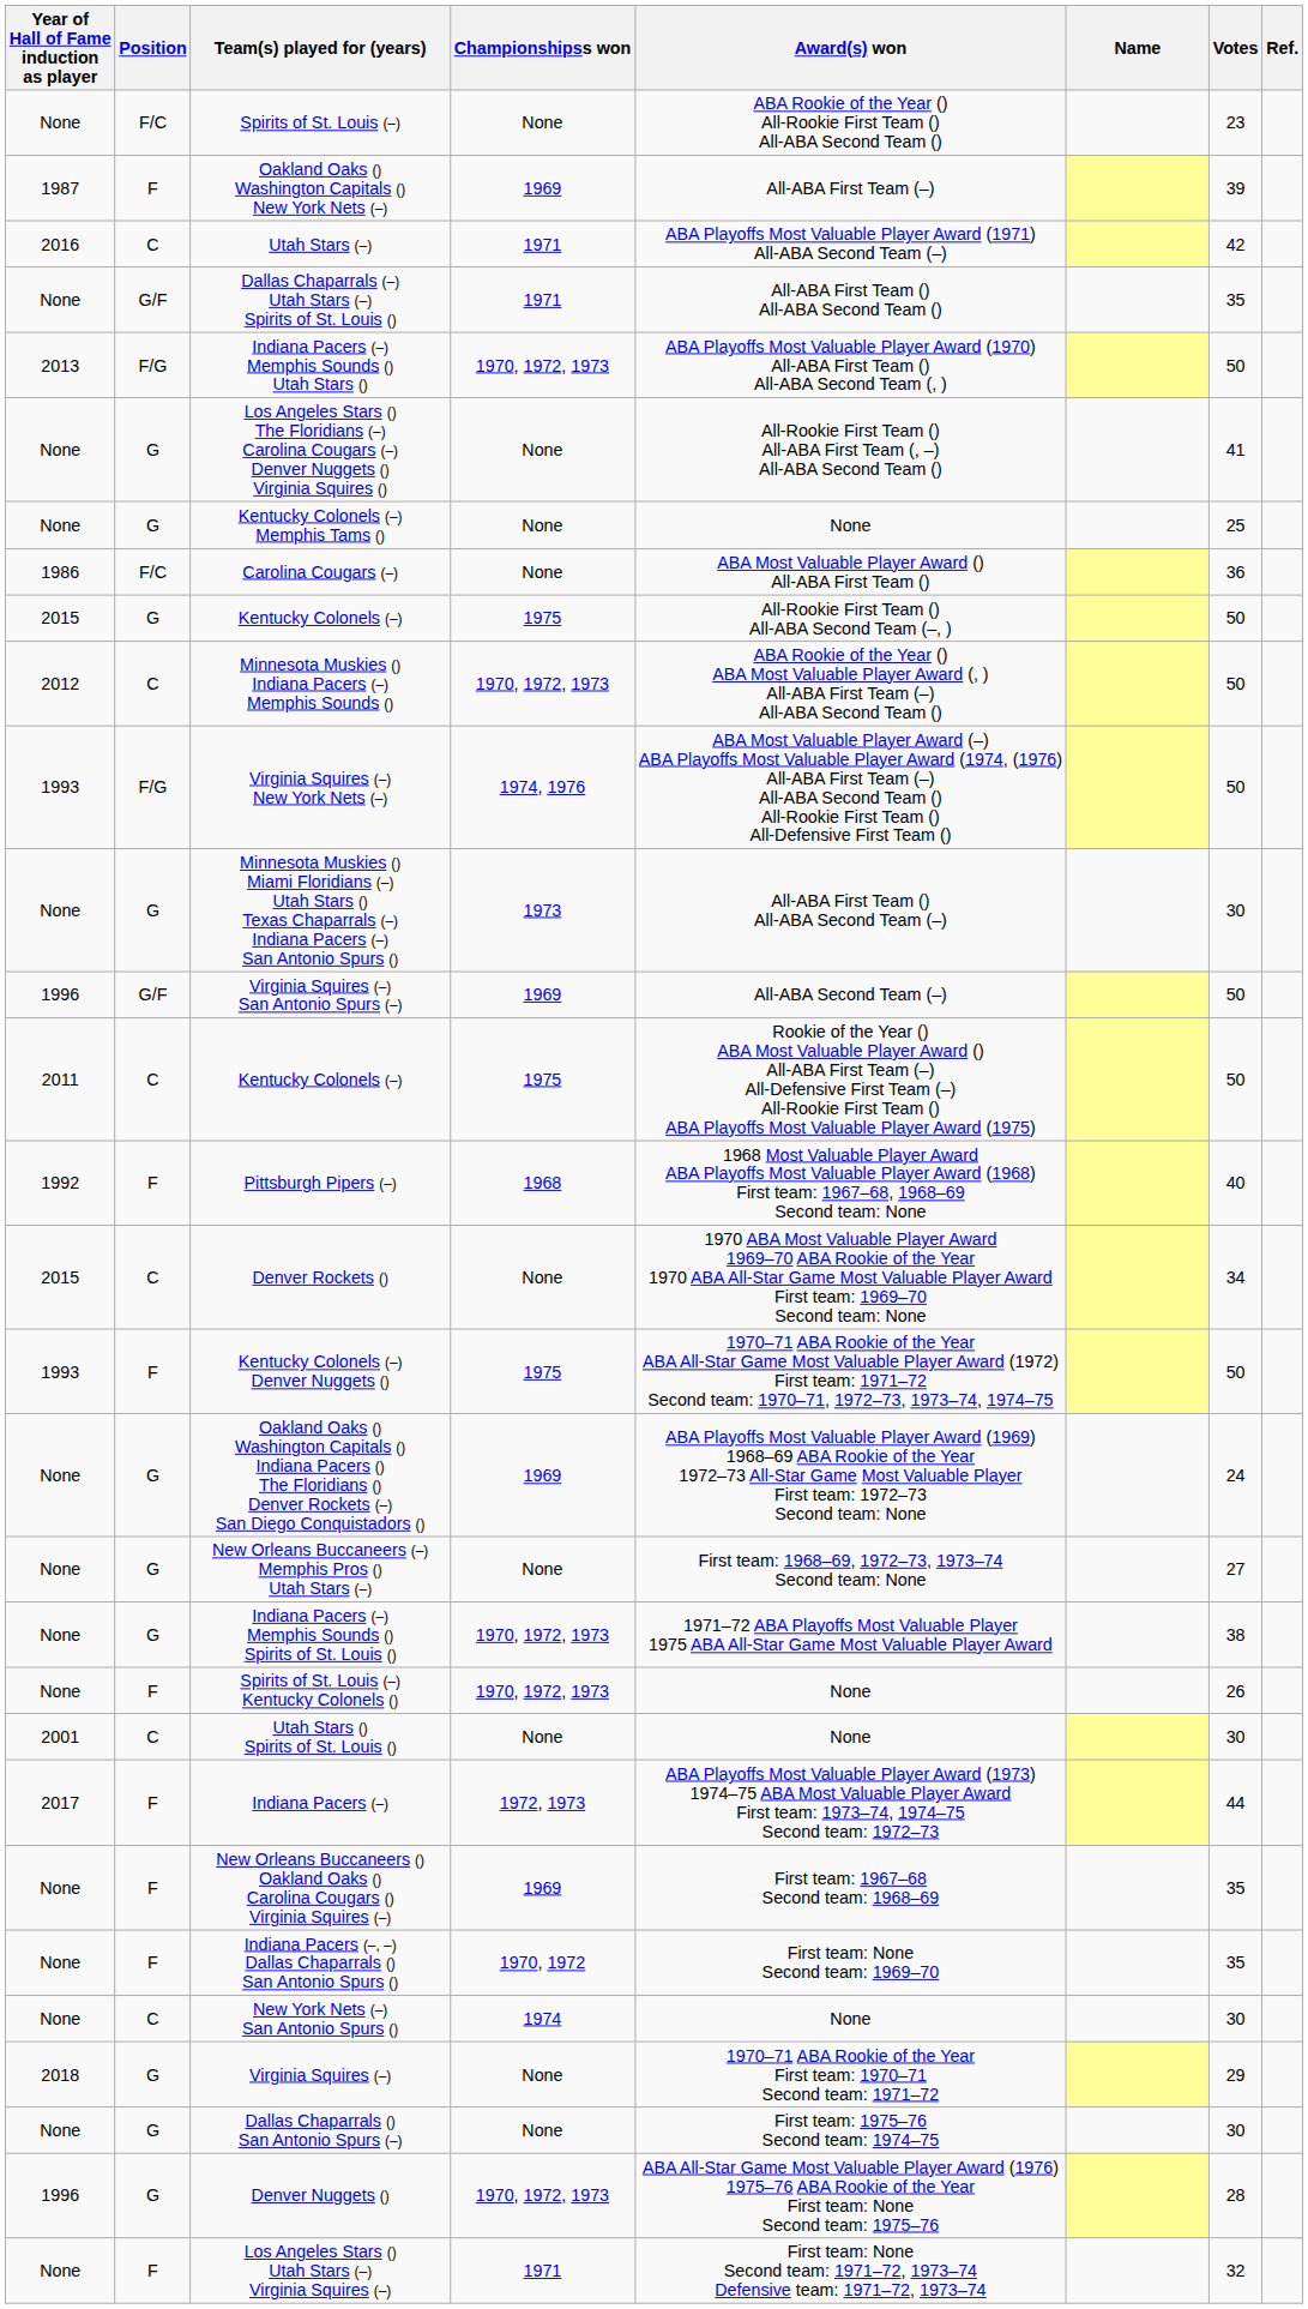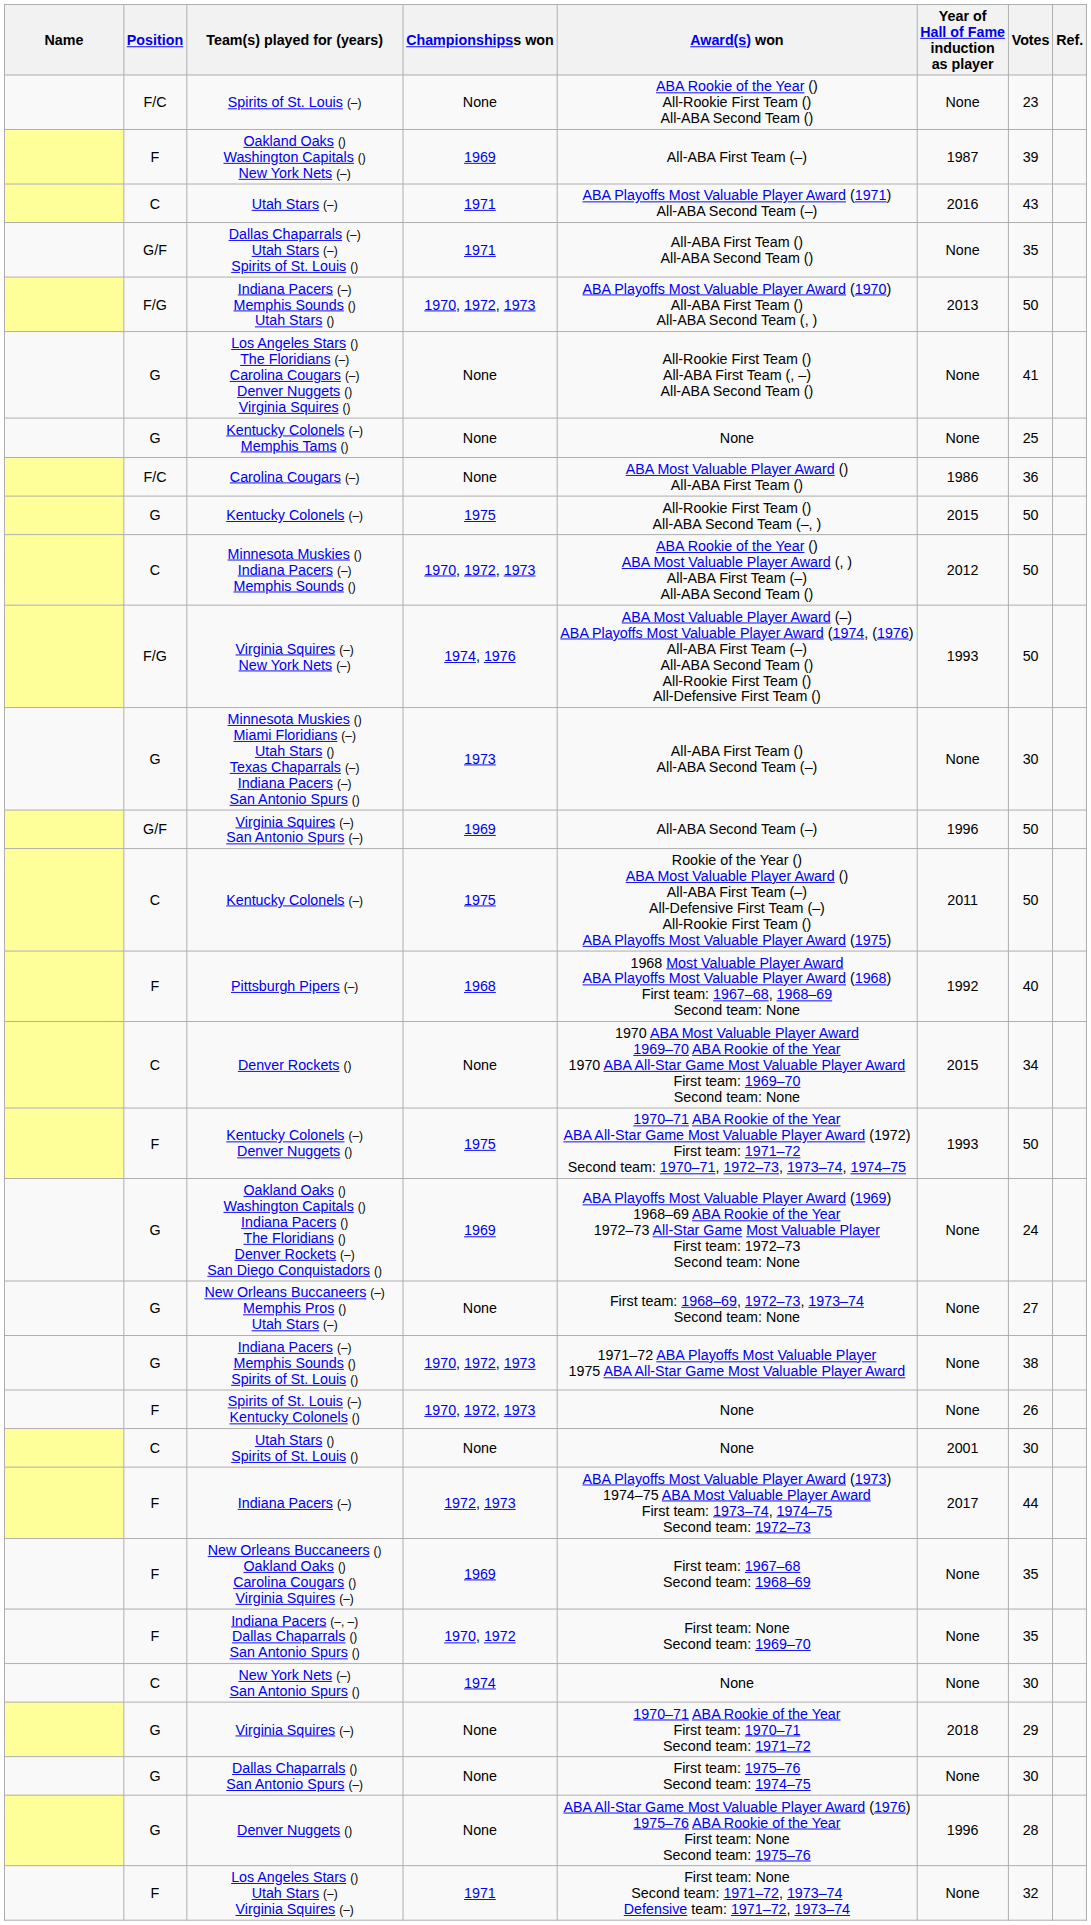 <table class="wikitable sortable" style="font-size:95%; text-align:center">
 <tr>
-<th>Year of <br> <a href='#'>Hall of Fame</a> <br> induction <br> as player</th>
+<th width="11%">Name</th>
 <th><a href='#'>Position</a></th>
 <th width="20%" class=unsortable>Team(s) played for (years)</th>
 <th><a href='#'>Championships</a>s won</th>
 <th><a href='#'>Award(s)</a> won</th>
-<th width="11%">Name</th>
+<th>Year of <br> <a href='#'>Hall of Fame</a> <br> induction <br> as player</th>
 <th>Votes</th>
 <th class=unsortable>Ref.</th>
 </tr>
 <tr>
-<td>None</td>
+<td></td>
 <td>F/C</td>
 <td><a href='#'>Spirits of St. Louis</a> <small>(–)</small></td>
 <td>None</td>
 <td><a href='#'>ABA Rookie of the Year</a> ()<br> All-Rookie First Team ()<br> All-ABA Second Team ()</td>
-<td></td>
+<td>None</td>
 <td>23</td>
 <td align=center></td>
 </tr>
 <tr>
-<td>1987</td>
+<td bgcolor="#FFFF99"></td>
 <td>F</td>
 <td><a href='#'>Oakland Oaks</a> <small>()</small><br><a href='#'>Washington Capitals</a> <small>()</small><br><a href='#'>New York Nets</a> <small>(–)</small></td>
 <td><a href='#'>1969</a></td>
 <td>All-ABA First Team (–)</td>
-<td bgcolor="#FFFF99"></td>
+<td>1987</td>
 <td>39</td>
 <td align=center></td>
 </tr>
 <tr>
-<td>2016</td>
+<td bgcolor="FFFF99"></td>
 <td>C</td>
 <td><a href='#'>Utah Stars</a> <small>(–)</small></td>
 <td><a href='#'>1971</a></td>
 <td><a href='#'>ABA Playoffs Most Valuable Player Award</a> (<a href='#'>1971</a>)<br> All-ABA Second Team (–)</td>
-<td bgcolor="FFFF99"></td>
-<td>42</td>
+<td>2016</td>
+<td>43</td>
 <td align=center></td>
 </tr>
 <tr>
-<td>None</td>
+<td></td>
 <td>G/F</td>
 <td><a href='#'>Dallas Chaparrals</a> <small>(–)</small><br> <a href='#'>Utah Stars</a> <small>(–)</small><br> <a href='#'>Spirits of St. Louis</a> <small>()</small></td>
 <td><a href='#'>1971</a></td>
 <td>All-ABA First Team ()<br> All-ABA Second Team ()</td>
-<td></td>
+<td>None</td>
 <td>35</td>
 <td align=center></td>
 </tr>
 <tr>
-<td>2013</td>
+<td bgcolor="#FFFF99"></td>
 <td>F/G</td>
 <td><a href='#'>Indiana Pacers</a> <small>(–)</small><br> <a href='#'>Memphis Sounds</a> <small>()</small><br> <a href='#'>Utah Stars</a> <small>()</small></td>
 <td><a href='#'>1970</a>, <a href='#'>1972</a>, <a href='#'>1973</a></td>
 <td><a href='#'>ABA Playoffs Most Valuable Player Award</a> (<a href='#'>1970</a>)<br> All-ABA First Team ()<br> All-ABA Second Team (, )</td>
-<td bgcolor="#FFFF99"></td>
+<td>2013</td>
 <td>50</td>
 <td align=center></td>
 </tr>
 <tr>
-<td>None</td>
+<td></td>
 <td>G</td>
 <td><a href='#'>Los Angeles Stars</a> <small>()</small><br> <a href='#'>The Floridians</a> <small>(–)</small><br> <a href='#'>Carolina Cougars</a> <small>(–)</small><br> <a href='#'>Denver Nuggets</a> <small>()</small><br> <a href='#'>Virginia Squires</a> <small>()</small></td>
 <td>None</td>
 <td>All-Rookie First Team ()<br> All-ABA First Team (, –)<br> All-ABA Second Team ()</td>
-<td></td>
+<td>None</td>
 <td>41</td>
 <td align=center></td>
 </tr>
 <tr>
-<td>None</td>
+<td></td>
 <td>G</td>
 <td><a href='#'>Kentucky Colonels</a> <small>(–)</small><br> <a href='#'>Memphis Tams</a> <small>()</small></td>
 <td>None</td>
 <td>None</td>
-<td></td>
+<td>None</td>
 <td>25</td>
 <td align=center></td>
 </tr>
 <tr>
-<td>1986</td>
+<td bgcolor="#FFFF99"></td>
 <td>F/C</td>
 <td><a href='#'>Carolina Cougars</a> <small>(–)</small></td>
 <td>None</td>
 <td><a href='#'>ABA Most Valuable Player Award</a> ()<br> All-ABA First Team ()</td>
-<td bgcolor="#FFFF99"></td>
+<td>1986</td>
 <td>36</td>
 <td align=center></td>
 </tr>
 <tr>
-<td>2015</td>
+<td bgcolor="#FFFF99"></td>
 <td>G</td>
 <td><a href='#'>Kentucky Colonels</a> <small>(–)</small></td>
 <td><a href='#'>1975</a></td>
 <td>All-Rookie First Team ()<br> All-ABA Second Team (–, )</td>
-<td bgcolor="#FFFF99"></td>
+<td>2015</td>
 <td>50</td>
 <td align=center></td>
 </tr>
 <tr>
-<td>2012</td>
+<td bgcolor="#FFFF99"></td>
 <td>C</td>
 <td><a href='#'>Minnesota Muskies</a> <small>()</small><br> <a href='#'>Indiana Pacers</a> <small>(–)</small><br> <a href='#'>Memphis Sounds</a> <small>()</small></td>
 <td><a href='#'>1970</a>, <a href='#'>1972</a>, <a href='#'>1973</a></td>
 <td><a href='#'>ABA Rookie of the Year</a> ()<br> <a href='#'>ABA Most Valuable Player Award</a> (, )<br> All-ABA First Team (–)<br> All-ABA Second Team ()</td>
-<td bgcolor="#FFFF99"></td>
+<td>2012</td>
 <td>50</td>
 <td align=center></td>
 </tr>
 <tr>
-<td>1993</td>
+<td bgcolor="#FFFF99"></td>
 <td>F/G</td>
 <td><a href='#'>Virginia Squires</a> <small>(–)</small><br> <a href='#'>New York Nets</a> <small>(–)</small></td>
 <td><a href='#'>1974</a>, <a href='#'>1976</a></td>
 <td><a href='#'>ABA Most Valuable Player Award</a> (–)<br> <a href='#'>ABA Playoffs Most Valuable Player Award</a> (<a href='#'>1974</a>, (<a href='#'>1976</a>)<br> All-ABA First Team (–)<br> All-ABA Second Team ()<br>All-Rookie First Team ()<br>All-Defensive First Team ()</td>
-<td bgcolor="#FFFF99"></td>
+<td>1993</td>
 <td>50</td>
 <td align=center></td>
 </tr>
 <tr>
-<td>None</td>
+<td></td>
 <td>G</td>
 <td><a href='#'>Minnesota Muskies</a> <small>()</small><br> <a href='#'>Miami Floridians</a> <small>(–)</small><br> <a href='#'>Utah Stars</a> <small>()</small><br> <a href='#'>Texas Chaparrals</a> <small>(–)</small><br> <a href='#'>Indiana Pacers</a> <small>(–)</small><br> <a href='#'>San Antonio Spurs</a> <small>()</small></td>
 <td><a href='#'>1973</a></td>
 <td>All-ABA First Team ()<br> All-ABA Second Team (–)</td>
-<td></td>
+<td>None</td>
 <td>30</td>
 <td align=center></td>
 </tr>
 <tr>
-<td>1996</td>
+<td bgcolor="#FFFF99"></td>
 <td>G/F</td>
 <td><a href='#'>Virginia Squires</a> <small>(–)</small><br> <a href='#'>San Antonio Spurs</a> <small>(–)</small></td>
 <td><a href='#'>1969</a></td>
 <td>All-ABA Second Team (–)</td>
-<td bgcolor="#FFFF99"></td>
+<td>1996</td>
 <td>50</td>
 <td align=center></td>
 </tr>
 <tr>
-<td>2011</td>
+<td bgcolor="#FFFF99"></td>
 <td>C</td>
 <td><a href='#'>Kentucky Colonels</a> <small>(–)</small></td>
 <td><a href='#'>1975</a></td>
 <td>Rookie of the Year ()<br> <a href='#'>ABA Most Valuable Player Award</a> ()<br> All-ABA First Team (–)<br> All-Defensive First Team (–)<br> All-Rookie First Team ()<br> <a href='#'>ABA Playoffs Most Valuable Player Award</a> (<a href='#'>1975</a>)</td>
-<td bgcolor="#FFFF99"></td>
+<td>2011</td>
 <td>50</td>
 <td align=center></td>
 </tr>
 <tr>
-<td>1992</td>
+<td bgcolor="#FFFF99"></td>
 <td>F</td>
 <td><a href='#'>Pittsburgh Pipers</a> <small>(–)</small></td>
 <td><a href='#'>1968</a></td>
 <td>1968 <a href='#'>Most Valuable Player Award</a> <br><a href='#'>ABA Playoffs Most Valuable Player Award</a> (<a href='#'>1968</a>) <br> First team: <a href='#'>1967–68</a>, <a href='#'>1968–69</a> <br> Second team: None</td>
-<td bgcolor="#FFFF99"></td>
+<td>1992</td>
 <td>40</td>
 <td align=center></td>
 </tr>
 <tr>
-<td>2015</td>
+<td bgcolor="#FFFF99"></td>
 <td>C</td>
 <td><a href='#'>Denver Rockets</a> <small>()</small></td>
 <td>None</td>
 <td>1970 <a href='#'>ABA Most Valuable Player Award</a> <br> <a href='#'>1969–70</a> <a href='#'>ABA Rookie of the Year</a> <br> 1970 <a href='#'>ABA All-Star Game Most Valuable Player Award</a> <br> First team: <a href='#'>1969–70</a> <br> Second team: None</td>
-<td bgcolor="#FFFF99"></td>
+<td>2015</td>
 <td>34</td>
 <td align=center></td>
 </tr>
 <tr>
-<td>1993</td>
+<td bgcolor="#FFFF99"></td>
 <td>F</td>
 <td><a href='#'>Kentucky Colonels</a> <small>(–)</small><br> <a href='#'>Denver Nuggets</a> <small>()</small></td>
 <td><a href='#'>1975</a></td>
 <td><a href='#'>1970–71</a> <a href='#'>ABA Rookie of the Year</a><br> <a href='#'>ABA All-Star Game Most Valuable Player Award</a> (1972) <br> First team: <a href='#'>1971–72</a> <br> Second team: <a href='#'>1970–71</a>, <a href='#'>1972–73</a>, <a href='#'>1973–74</a>, <a href='#'>1974–75</a></td>
-<td bgcolor="#FFFF99"></td>
+<td>1993</td>
 <td>50</td>
 <td align=center></td>
 </tr>
 <tr>
-<td>None</td>
+<td></td>
 <td>G</td>
 <td><a href='#'>Oakland Oaks</a> <small>()</small><br> <a href='#'>Washington Capitals</a> <small>()</small><br> <a href='#'>Indiana Pacers</a> <small>()</small><br> <a href='#'>The Floridians</a> <small>()</small><br> <a href='#'>Denver Rockets</a> <small>(–)</small><br> <a href='#'>San Diego Conquistadors</a> <small>()</small></td>
 <td><a href='#'>1969</a></td>
 <td><a href='#'>ABA Playoffs Most Valuable Player Award</a> (<a href='#'>1969</a>) <br> 1968–69 <a href='#'>ABA Rookie of the Year</a> <br> 1972–73 <a href='#'>All-Star Game</a> <a href='#'>Most Valuable Player</a> <br> First team: 1972–73 <br> Second team: None</td>
-<td></td>
+<td>None</td>
 <td>24</td>
 <td align=center></td>
 </tr>
 <tr>
-<td>None</td>
+<td></td>
 <td>G</td>
 <td><a href='#'>New Orleans Buccaneers</a> <small>(–)</small><br> <a href='#'>Memphis Pros</a> <small>()</small><br> <a href='#'>Utah Stars</a> <small>(–)</small></td>
 <td>None</td>
 <td>First team: <a href='#'>1968–69</a>, <a href='#'>1972–73</a>, <a href='#'>1973–74</a> <br> Second team: None</td>
-<td></td>
+<td>None</td>
 <td>27</td>
 <td align=center></td>
 </tr>
 <tr>
-<td>None</td>
+<td></td>
 <td>G</td>
 <td><a href='#'>Indiana Pacers</a> <small>(–)</small><br> <a href='#'>Memphis Sounds</a> <small>()</small><br> <a href='#'>Spirits of St. Louis</a> <small>()</small></td>
 <td><a href='#'>1970</a>, <a href='#'>1972</a>, <a href='#'>1973</a></td>
 <td>1971–72 <a href='#'>ABA Playoffs Most Valuable Player</a> <br> 1975 <a href='#'>ABA All-Star Game Most Valuable Player Award</a></td>
-<td></td>
+<td>None</td>
 <td>38</td>
 <td align=center></td>
 </tr>
 <tr>
-<td>None</td>
+<td></td>
 <td>F</td>
 <td><a href='#'>Spirits of St. Louis</a> <small>(–)</small><br> <a href='#'>Kentucky Colonels</a> <small>()</small></td>
 <td><a href='#'>1970</a>, <a href='#'>1972</a>, <a href='#'>1973</a></td>
 <td>None</td>
-<td></td>
+<td>None</td>
 <td>26</td>
 <td align=center></td>
 </tr>
 <tr>
-<td>2001</td>
+<td bgcolor="#FFFF99"></td>
 <td>C</td>
 <td><a href='#'>Utah Stars</a> <small>()</small><br> <a href='#'>Spirits of St. Louis</a> <small>()</small></td>
 <td>None</td>
 <td>None</td>
-<td bgcolor="#FFFF99"></td>
+<td>2001</td>
 <td>30</td>
 <td align=center></td>
 </tr>
 <tr>
-<td>2017</td>
+<td bgcolor="#FFFF99"></td>
 <td>F</td>
 <td><a href='#'>Indiana Pacers</a> <small>(–)</small></td>
 <td><a href='#'>1972</a>, <a href='#'>1973</a></td>
 <td><a href='#'>ABA Playoffs Most Valuable Player Award</a> (<a href='#'>1973</a>) <br> 1974–75 <a href='#'>ABA Most Valuable Player Award</a> <br> First team: <a href='#'>1973–74</a>, <a href='#'>1974–75</a> <br> Second team: <a href='#'>1972–73</a></td>
-<td bgcolor="#FFFF99"></td>
+<td>2017</td>
 <td>44</td>
 <td align=center></td>
 </tr>
 <tr>
-<td>None</td>
+<td></td>
 <td>F</td>
 <td><a href='#'>New Orleans Buccaneers</a> <small>()</small><br> <a href='#'>Oakland Oaks</a> <small>()</small><br> <a href='#'>Carolina Cougars</a> <small>()</small><br> <a href='#'>Virginia Squires</a> <small>(–)</small></td>
 <td><a href='#'>1969</a></td>
 <td>First team: <a href='#'>1967–68</a> <br> Second team: <a href='#'>1968–69</a></td>
-<td></td>
+<td>None</td>
 <td>35</td>
 <td align=center></td>
 </tr>
 <tr>
-<td>None</td>
+<td></td>
 <td>F</td>
 <td><a href='#'>Indiana Pacers</a> <small>(–, –)</small><br> <a href='#'>Dallas Chaparrals</a> <small>()</small><br> <a href='#'>San Antonio Spurs</a> <small>()</small></td>
 <td><a href='#'>1970</a>, <a href='#'>1972</a></td>
 <td>First team: None <br> Second team: <a href='#'>1969–70</a></td>
-<td></td>
+<td>None</td>
 <td>35</td>
 <td align=center></td>
 </tr>
 <tr>
-<td>None</td>
+<td></td>
 <td>C</td>
 <td><a href='#'>New York Nets</a> <small>(–)</small><br> <a href='#'>San Antonio Spurs</a> <small>()</small></td>
 <td><a href='#'>1974</a></td>
 <td>None</td>
-<td></td>
+<td>None</td>
 <td>30</td>
 <td align=center></td>
 </tr>
 <tr>
-<td>2018</td>
+<td bgcolor="#FFFF99"></td>
 <td>G</td>
 <td><a href='#'>Virginia Squires</a> <small>(–)</small></td>
 <td>None</td>
 <td><a href='#'>1970–71</a> <a href='#'>ABA Rookie of the Year</a> <br> First team: <a href='#'>1970–71</a> <br> Second team: <a href='#'>1971–72</a></td>
-<td bgcolor="#FFFF99"></td>
+<td>2018</td>
 <td>29</td>
 <td align=center></td>
 </tr>
 <tr>
-<td>None</td>
+<td></td>
 <td>G</td>
 <td><a href='#'>Dallas Chaparrals</a> <small>()</small><br> <a href='#'>San Antonio Spurs</a> <small>(–)</small></td>
 <td>None</td>
 <td>First team: <a href='#'>1975–76</a> <br> Second team: <a href='#'>1974–75</a></td>
-<td></td>
+<td>None</td>
 <td>30</td>
 <td align=center></td>
 </tr>
 <tr>
-<td>1996</td>
+<td bgcolor="#FFFF99"></td>
 <td>G</td>
 <td><a href='#'>Denver Nuggets</a> <small>()</small></td>
-<td><a href='#'>1970</a>, <a href='#'>1972</a>, <a href='#'>1973</a></td>
+<td>None</td>
 <td><a href='#'>ABA All-Star Game Most Valuable Player Award</a> (<a href='#'>1976</a>) <br> <a href='#'>1975–76</a> <a href='#'>ABA Rookie of the Year</a> <br> First team: None <br> Second team: <a href='#'>1975–76</a></td>
-<td bgcolor="#FFFF99"></td>
+<td>1996</td>
 <td>28</td>
 <td align=center></td>
 </tr>
 <tr>
-<td>None</td>
+<td></td>
 <td>F</td>
 <td><a href='#'>Los Angeles Stars</a> <small>()</small><br> <a href='#'>Utah Stars</a> <small>(–)</small><br> <a href='#'>Virginia Squires</a> <small>(–)</small></td>
 <td><a href='#'>1971</a></td>
 <td>First team: None <br> Second team: <a href='#'>1971–72</a>, <a href='#'>1973–74</a> <br> <a href='#'>Defensive</a> team: <a href='#'>1971–72</a>, <a href='#'>1973–74</a></td>
-<td></td>
+<td>None</td>
 <td>32</td>
 <td align=center></td>
 </tr>
 </table>
